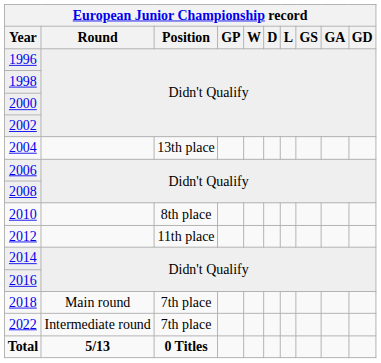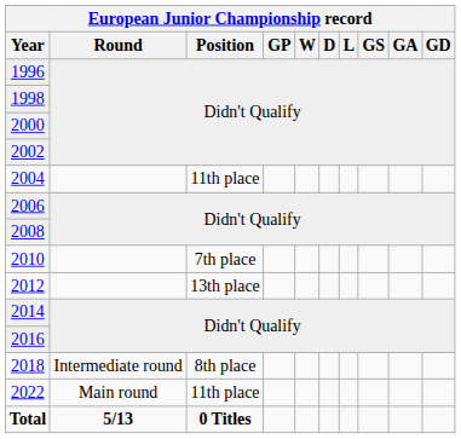 <table class="wikitable" style="text-align: center;">
 <tr>
 <th colspan=10><a href='#'>European Junior Championship</a> record</th>
 </tr>
 <tr>
 <th>Year</th>
 <th>Round</th>
 <th>Position</th>
 <th>GP</th>
 <th>W</th>
 <th>D</th>
 <th>L</th>
 <th>GS</th>
 <th>GA</th>
 <th>GD</th>
 </tr>
 <tr bgcolor=efefef>
 <td> <a href='#'>1996</a></td>
 <td colspan=10 rowspan=4>Didn't Qualify</td>
 </tr>
 <tr bgcolor=efefef>
 <td> <a href='#'>1998</a></td>
 </tr>
 <tr bgcolor=efefef>
 <td> <a href='#'>2000</a></td>
 </tr>
 <tr bgcolor=efefef>
 <td> <a href='#'>2002</a></td>
 </tr>
 <tr>
 <td> <a href='#'>2004</a></td>
 <td></td>
-<td>13th place</td>
+<td>11th place</td>
 <td></td>
 <td></td>
 <td></td>
 <td></td>
 <td></td>
 <td></td>
 <td></td>
 </tr>
 <tr bgcolor=efefef>
 <td> <a href='#'>2006</a></td>
 <td colspan=10 rowspan=2>Didn't Qualify</td>
 </tr>
 <tr bgcolor=efefef>
 <td> <a href='#'>2008</a></td>
 </tr>
 <tr>
 <td> <a href='#'>2010</a></td>
 <td></td>
-<td>8th place</td>
+<td>7th place</td>
 <td></td>
 <td></td>
 <td></td>
 <td></td>
 <td></td>
 <td></td>
 <td></td>
 </tr>
 <tr bgcolor=>
 <td> <a href='#'>2012</a></td>
 <td></td>
-<td>11th place</td>
+<td>13th place</td>
 <td></td>
 <td></td>
 <td></td>
 <td></td>
 <td></td>
 <td></td>
 <td></td>
 </tr>
 <tr bgcolor=efefef>
 <td> <a href='#'>2014</a></td>
 <td colspan=10 rowspan=2>Didn't Qualify</td>
 </tr>
 <tr bgcolor=efefef>
 <td> <a href='#'>2016</a></td>
 </tr>
 <tr>
 <td> <a href='#'>2018</a></td>
-<td>Main round</td>
-<td>7th place</td>
+<td>Intermediate round</td>
+<td>8th place</td>
 <td></td>
 <td></td>
 <td></td>
 <td></td>
 <td></td>
 <td></td>
 <td></td>
 </tr>
 <tr>
 <td> <a href='#'>2022</a></td>
-<td>Intermediate round</td>
-<td>7th place</td>
+<td>Main round</td>
+<td>11th place</td>
 <td></td>
 <td></td>
 <td></td>
 <td></td>
 <td></td>
 <td></td>
 <td></td>
 </tr>
 <tr>
 <td><strong>Total</strong></td>
 <td><strong>5/13</strong></td>
 <td><strong>0 Titles</strong></td>
 <td><strong> </strong></td>
 <td><strong> </strong></td>
 <td><strong> </strong></td>
 <td><strong> </strong></td>
 <td><strong> </strong></td>
 <td><strong> </strong></td>
 <td><strong> </strong></td>
 </tr>
 </table>
